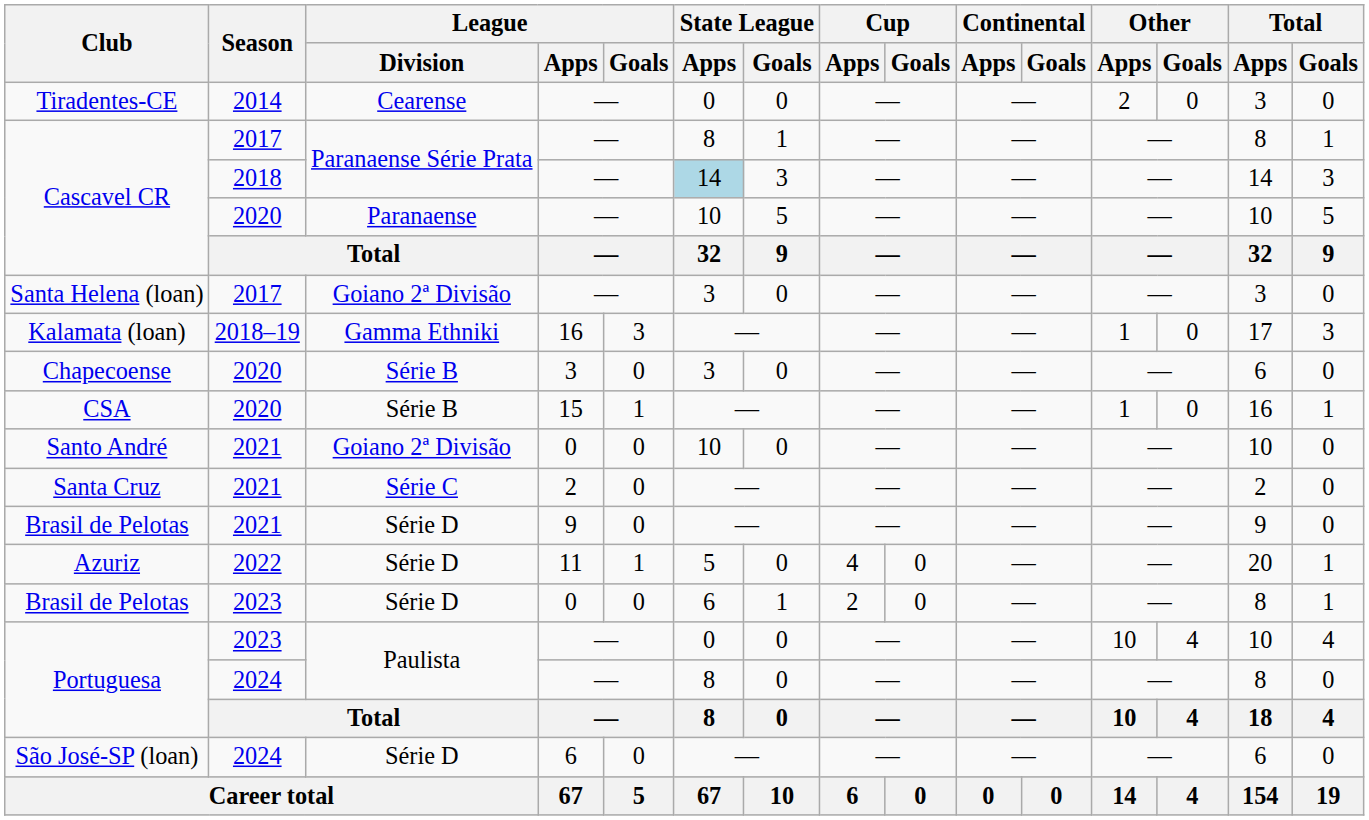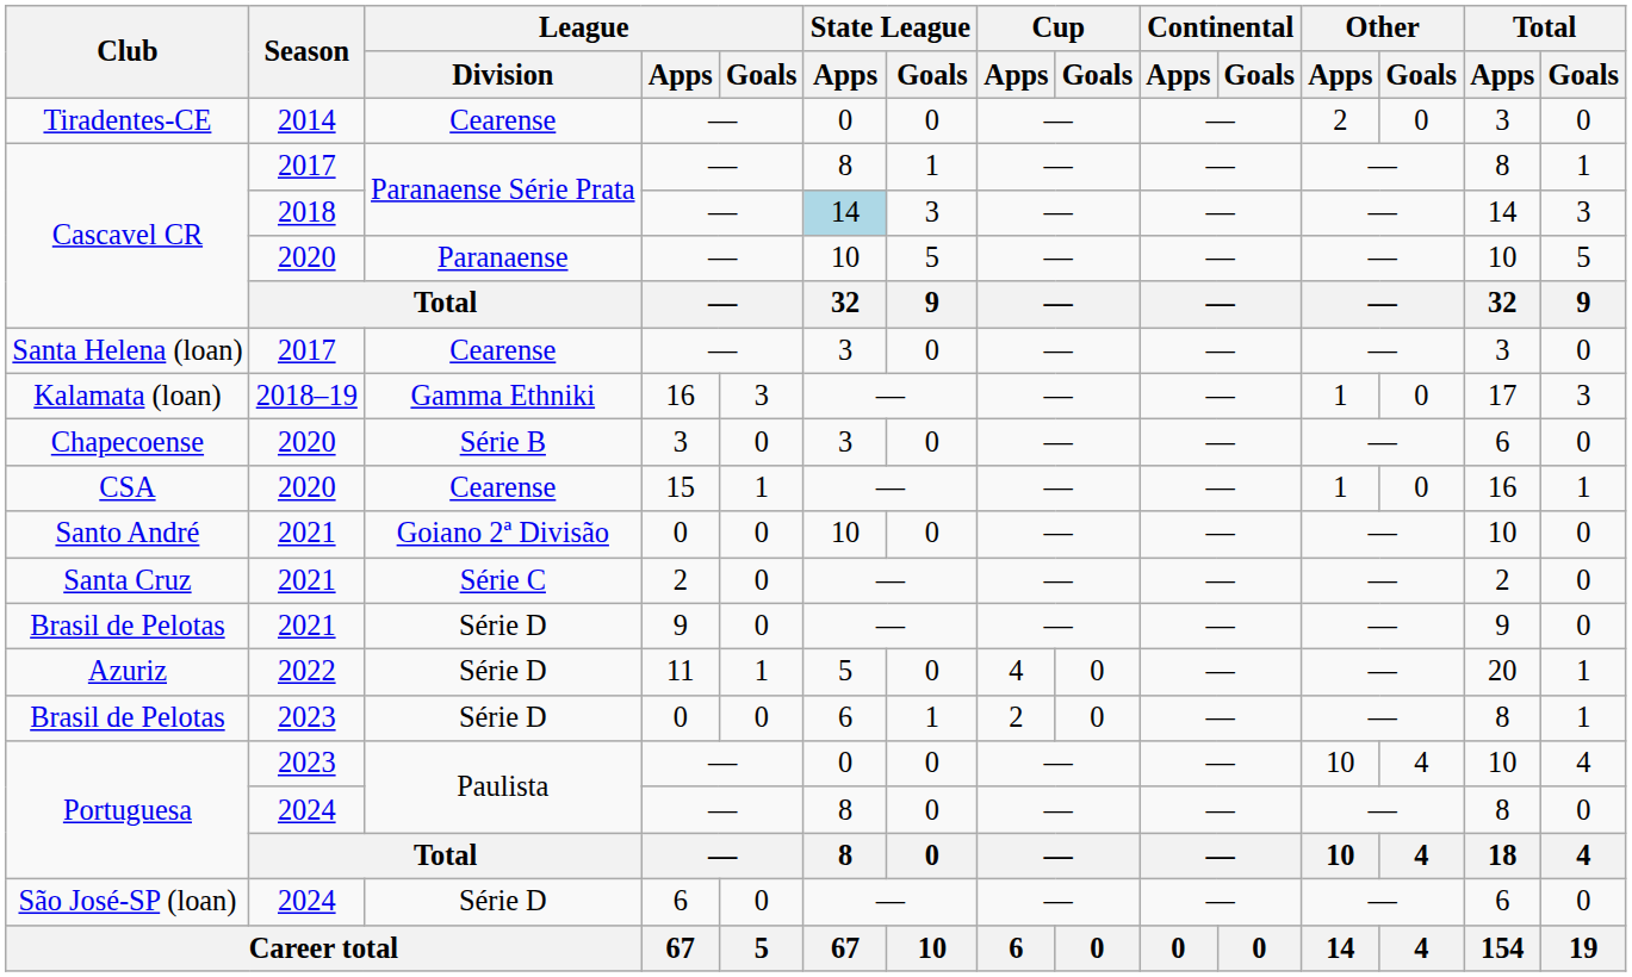 <table class="wikitable" style="text-align: center;">
 <tr>
 <th rowspan="2">Club</th>
 <th rowspan="2">Season</th>
 <th colspan="3">League</th>
 <th colspan="2">State League</th>
 <th colspan="2">Cup</th>
 <th colspan="2">Continental</th>
 <th colspan="2">Other</th>
 <th colspan="2">Total</th>
 </tr>
 <tr>
 <th>Division</th>
 <th>Apps</th>
 <th>Goals</th>
 <th>Apps</th>
 <th>Goals</th>
 <th>Apps</th>
 <th>Goals</th>
 <th>Apps</th>
 <th>Goals</th>
 <th>Apps</th>
 <th>Goals</th>
 <th>Apps</th>
 <th>Goals</th>
 </tr>
 <tr>
 <td valign="center"><a href='#'>Tiradentes-CE</a></td>
 <td><a href='#'>2014</a></td>
 <td><a href='#'>Cearense</a></td>
 <td colspan="2">—</td>
 <td>0</td>
 <td>0</td>
 <td colspan="2">—</td>
 <td colspan="2">—</td>
 <td>2</td>
 <td>0</td>
 <td>3</td>
 <td>0</td>
 </tr>
 <tr>
 <td rowspan="4" valign="center"><a href='#'>Cascavel CR</a></td>
 <td><a href='#'>2017</a></td>
 <td rowspan="2"><a href='#'>Paranaense Série Prata</a></td>
 <td colspan="2">—</td>
 <td>8</td>
 <td>1</td>
 <td colspan="2">—</td>
 <td colspan="2">—</td>
 <td colspan="2">—</td>
 <td>8</td>
 <td>1</td>
 </tr>
 <tr>
 <td><a href='#'>2018</a></td>
 <td colspan="2">—</td>
 <td style="background: lightblue;">14</td>
 <td>3</td>
 <td colspan="2">—</td>
 <td colspan="2">—</td>
 <td colspan="2">—</td>
 <td>14</td>
 <td>3</td>
 </tr>
 <tr>
 <td><a href='#'>2020</a></td>
 <td><a href='#'>Paranaense</a></td>
 <td colspan="2">—</td>
 <td>10</td>
 <td>5</td>
 <td colspan="2">—</td>
 <td colspan="2">—</td>
 <td colspan="2">—</td>
 <td>10</td>
 <td>5</td>
 </tr>
 <tr>
 <th colspan="2">Total</th>
 <th colspan="2">—</th>
 <th>32</th>
 <th>9</th>
 <th colspan="2">—</th>
 <th colspan="2">—</th>
 <th colspan="2">—</th>
 <th>32</th>
 <th>9</th>
 </tr>
 <tr>
 <td valign="center"><a href='#'>Santa Helena</a> (loan)</td>
 <td><a href='#'>2017</a></td>
-<td><a href='#'>Goiano 2ª Divisão</a></td>
+<td><a href='#'>Cearense</a></td>
 <td colspan="2">—</td>
 <td>3</td>
 <td>0</td>
 <td colspan="2">—</td>
 <td colspan="2">—</td>
 <td colspan="2">—</td>
 <td>3</td>
 <td>0</td>
 </tr>
 <tr>
 <td valign="center"><a href='#'>Kalamata</a> (loan)</td>
 <td><a href='#'>2018–19</a></td>
 <td><a href='#'>Gamma Ethniki</a></td>
 <td>16</td>
 <td>3</td>
 <td colspan="2">—</td>
 <td colspan="2">—</td>
 <td colspan="2">—</td>
 <td>1</td>
 <td>0</td>
 <td>17</td>
 <td>3</td>
 </tr>
 <tr>
 <td valign="center"><a href='#'>Chapecoense</a></td>
 <td><a href='#'>2020</a></td>
 <td><a href='#'>Série B</a></td>
 <td>3</td>
 <td>0</td>
 <td>3</td>
 <td>0</td>
 <td colspan="2">—</td>
 <td colspan="2">—</td>
 <td colspan="2">—</td>
 <td>6</td>
 <td>0</td>
 </tr>
 <tr>
 <td valign="center"><a href='#'>CSA</a></td>
 <td><a href='#'>2020</a></td>
-<td>Série B</td>
+<td><a href='#'>Cearense</a></td>
 <td>15</td>
 <td>1</td>
 <td colspan="2">—</td>
 <td colspan="2">—</td>
 <td colspan="2">—</td>
 <td>1</td>
 <td>0</td>
 <td>16</td>
 <td>1</td>
 </tr>
 <tr>
 <td valign="center"><a href='#'>Santo André</a></td>
 <td><a href='#'>2021</a></td>
 <td><a href='#'>Goiano 2ª Divisão</a></td>
 <td>0</td>
 <td>0</td>
 <td>10</td>
 <td>0</td>
 <td colspan="2">—</td>
 <td colspan="2">—</td>
 <td colspan="2">—</td>
 <td>10</td>
 <td>0</td>
 </tr>
 <tr>
 <td valign="center"><a href='#'>Santa Cruz</a></td>
 <td><a href='#'>2021</a></td>
 <td><a href='#'>Série C</a></td>
 <td>2</td>
 <td>0</td>
 <td colspan="2">—</td>
 <td colspan="2">—</td>
 <td colspan="2">—</td>
 <td colspan="2">—</td>
 <td>2</td>
 <td>0</td>
 </tr>
 <tr>
 <td valign="center"><a href='#'>Brasil de Pelotas</a></td>
 <td><a href='#'>2021</a></td>
 <td>Série D</td>
 <td>9</td>
 <td>0</td>
 <td colspan="2">—</td>
 <td colspan="2">—</td>
 <td colspan="2">—</td>
 <td colspan="2">—</td>
 <td>9</td>
 <td>0</td>
 </tr>
 <tr>
 <td valign="center"><a href='#'>Azuriz</a></td>
 <td><a href='#'>2022</a></td>
 <td>Série D</td>
 <td>11</td>
 <td>1</td>
 <td>5</td>
 <td>0</td>
 <td>4</td>
 <td>0</td>
 <td colspan="2">—</td>
 <td colspan="2">—</td>
 <td>20</td>
 <td>1</td>
 </tr>
 <tr>
 <td valign="center"><a href='#'>Brasil de Pelotas</a></td>
 <td><a href='#'>2023</a></td>
 <td>Série D</td>
 <td>0</td>
 <td>0</td>
 <td>6</td>
 <td>1</td>
 <td>2</td>
 <td>0</td>
 <td colspan="2">—</td>
 <td colspan="2">—</td>
 <td>8</td>
 <td>1</td>
 </tr>
 <tr>
 <td rowspan="3" valign="center"><a href='#'>Portuguesa</a></td>
 <td><a href='#'>2023</a></td>
 <td rowspan="2">Paulista</td>
 <td colspan="2">—</td>
 <td>0</td>
 <td>0</td>
 <td colspan="2">—</td>
 <td colspan="2">—</td>
 <td>10</td>
 <td>4</td>
 <td>10</td>
 <td>4</td>
 </tr>
 <tr>
 <td><a href='#'>2024</a></td>
 <td colspan="2">—</td>
 <td>8</td>
 <td>0</td>
 <td colspan="2">—</td>
 <td colspan="2">—</td>
 <td colspan="2">—</td>
 <td>8</td>
 <td>0</td>
 </tr>
 <tr>
 <th colspan="2">Total</th>
 <th colspan="2">—</th>
 <th>8</th>
 <th>0</th>
 <th colspan="2">—</th>
 <th colspan="2">—</th>
 <th>10</th>
 <th>4</th>
 <th>18</th>
 <th>4</th>
 </tr>
 <tr>
 <td><a href='#'>São José-SP</a> (loan)</td>
 <td><a href='#'>2024</a></td>
 <td>Série D</td>
 <td>6</td>
 <td>0</td>
 <td colspan="2">—</td>
 <td colspan="2">—</td>
 <td colspan="2">—</td>
 <td colspan="2">—</td>
 <td>6</td>
 <td>0</td>
 </tr>
 <tr>
 <th colspan="3"><strong>Career total</strong></th>
 <th>67</th>
 <th>5</th>
 <th>67</th>
 <th>10</th>
 <th>6</th>
 <th>0</th>
 <th>0</th>
 <th>0</th>
 <th>14</th>
 <th>4</th>
 <th>154</th>
 <th>19</th>
 </tr>
 </table>
